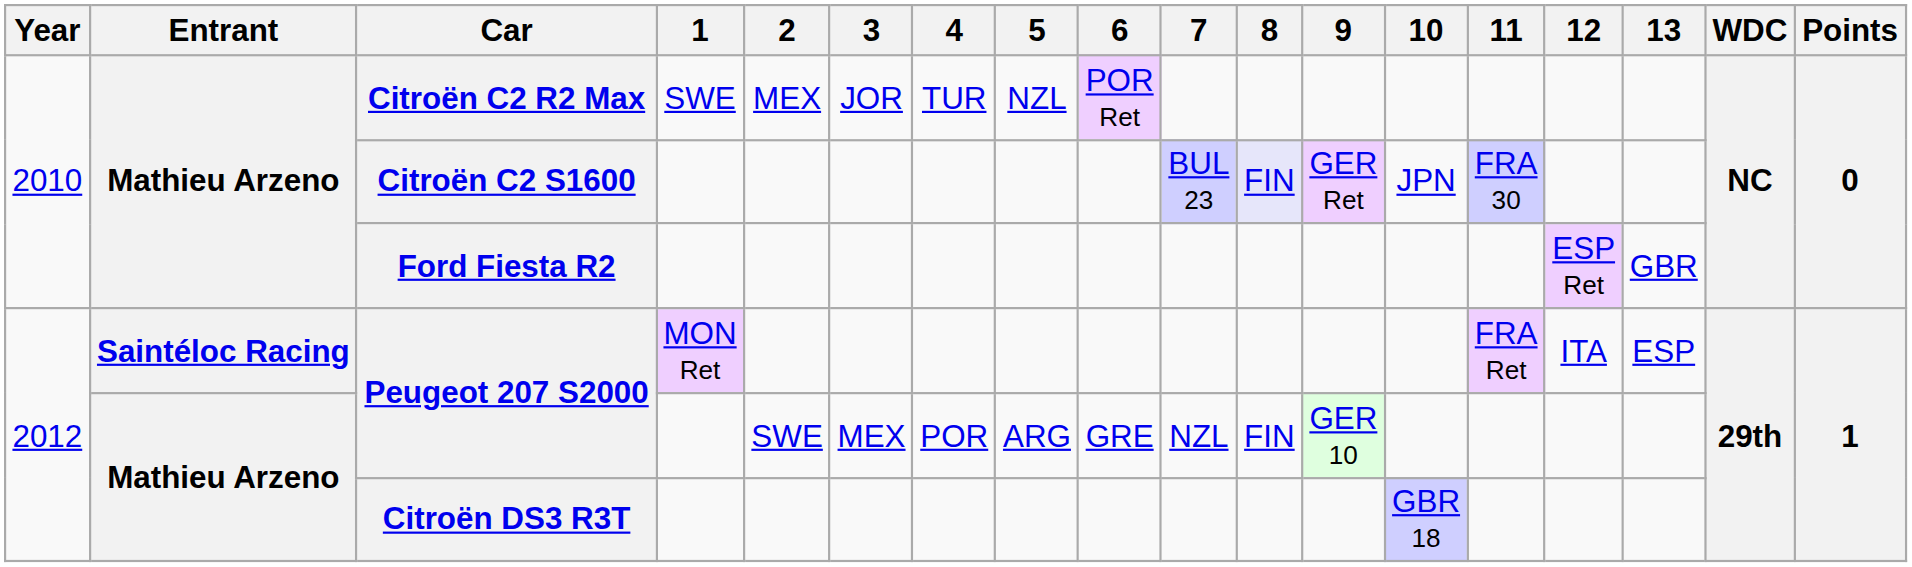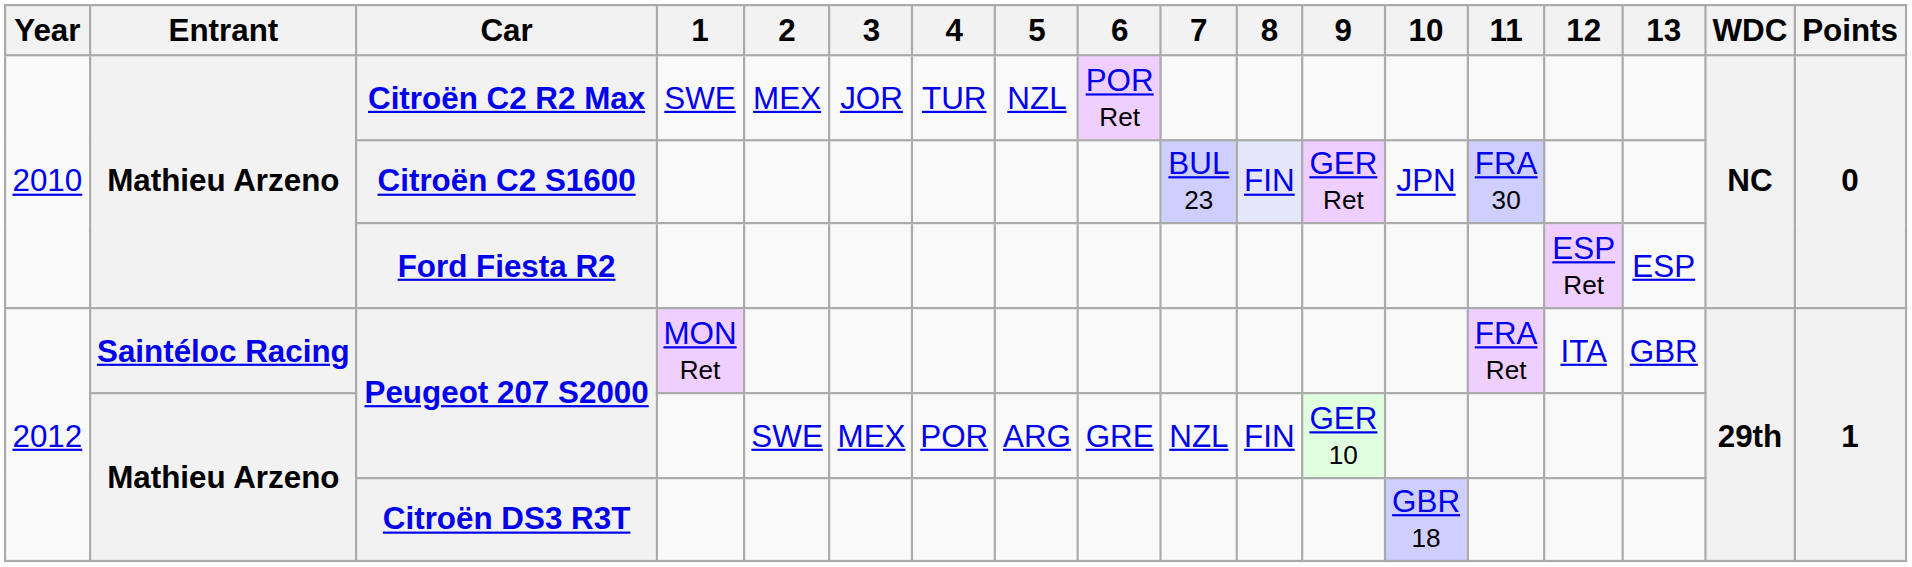 <table class="wikitable" border="1" style="text-align:center; font-size:90%;">
 <tr>
 <th>Year</th>
 <th>Entrant</th>
 <th>Car</th>
 <th>1</th>
 <th>2</th>
 <th>3</th>
 <th>4</th>
 <th>5</th>
 <th>6</th>
 <th>7</th>
 <th>8</th>
 <th>9</th>
 <th>10</th>
 <th>11</th>
 <th>12</th>
 <th>13</th>
 <th>WDC</th>
 <th>Points</th>
 </tr>
 <tr>
 <td rowspan=3><a href='#'>2010</a></td>
 <th rowspan=3>Mathieu Arzeno</th>
 <th><a href='#'>Citroën C2 R2 Max</a></th>
 <td><a href='#'>SWE</a></td>
 <td><a href='#'>MEX</a></td>
 <td><a href='#'>JOR</a></td>
 <td><a href='#'>TUR</a></td>
 <td><a href='#'>NZL</a></td>
 <td style="background:#EFCFFF;"><a href='#'>POR</a><br><small>Ret</small></td>
 <td></td>
 <td></td>
 <td></td>
 <td></td>
 <td></td>
 <td></td>
 <td></td>
 <th rowspan=3>NC</th>
 <th rowspan=3>0</th>
 </tr>
 <tr>
 <th><a href='#'>Citroën C2 S1600</a></th>
 <td></td>
 <td></td>
 <td></td>
 <td></td>
 <td></td>
 <td></td>
 <td style="background:#CFCFFF;"><a href='#'>BUL</a><br><small>23</small></td>
 <td style="background: lavender;"><a href='#'>FIN</a></td>
 <td style="background:#EFCFFF;"><a href='#'>GER</a><br><small>Ret</small></td>
 <td><a href='#'>JPN</a></td>
 <td style="background:#CFCFFF;"><a href='#'>FRA</a><br><small>30</small></td>
 <td></td>
 <td></td>
 </tr>
 <tr>
 <th><a href='#'>Ford Fiesta R2</a></th>
 <td></td>
 <td></td>
 <td></td>
 <td></td>
 <td></td>
 <td></td>
 <td></td>
 <td></td>
 <td></td>
 <td></td>
 <td></td>
 <td style="background:#EFCFFF;"><a href='#'>ESP</a><br><small>Ret</small></td>
-<td><a href='#'>GBR</a></td>
+<td><a href='#'>ESP</a></td>
 </tr>
 <tr>
 <td rowspan=3><a href='#'>2012</a></td>
 <th><a href='#'>Saintéloc Racing</a></th>
 <th rowspan=2><a href='#'>Peugeot 207 S2000</a></th>
 <td style="background:#EFCFFF;"><a href='#'>MON</a><br><small>Ret</small></td>
 <td></td>
 <td></td>
 <td></td>
 <td></td>
 <td></td>
 <td></td>
 <td></td>
 <td></td>
 <td></td>
 <td style="background:#EFCFFF;"><a href='#'>FRA</a><br><small>Ret</small></td>
 <td><a href='#'>ITA</a></td>
-<td><a href='#'>ESP</a></td>
+<td><a href='#'>GBR</a></td>
 <th rowspan=3>29th</th>
 <th rowspan=3>1</th>
 </tr>
 <tr>
 <th rowspan=2>Mathieu Arzeno</th>
 <td></td>
 <td><a href='#'>SWE</a></td>
 <td><a href='#'>MEX</a></td>
 <td><a href='#'>POR</a></td>
 <td><a href='#'>ARG</a></td>
 <td><a href='#'>GRE</a></td>
 <td><a href='#'>NZL</a></td>
 <td><a href='#'>FIN</a></td>
 <td style="background:#DFFFDF;"><a href='#'>GER</a><br><small>10</small></td>
 <td></td>
 <td></td>
 <td></td>
 <td></td>
 </tr>
 <tr>
 <th><a href='#'>Citroën DS3 R3T</a></th>
 <td></td>
 <td></td>
 <td></td>
 <td></td>
 <td></td>
 <td></td>
 <td></td>
 <td></td>
 <td></td>
 <td style="background:#CFCFFF;"><a href='#'>GBR</a><br><small>18</small></td>
 <td></td>
 <td></td>
 <td></td>
 </tr>
 </table>
